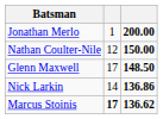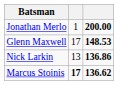 <table class="wikitable sortable" style="text-align:center">
 <tr>
 <th>Batsman</th>
 <th></th>
 <th></th>
 </tr>
 <tr |>
 <td style="text-align:left"> <a href='#'>Jonathan Merlo</a></td>
 <td>1</td>
 <td><strong>200.00</strong></td>
 </tr>
 <tr>
-<td style="text-align:left"> <a href='#'>Nathan Coulter-Nile</a></td>
-<td>12</td>
-<td><strong>150.00</strong></td>
-</tr>
-<tr>
 <td style="text-align:left"> <a href='#'>Glenn Maxwell</a></td>
 <td>17</td>
-<td><strong>148.50</strong></td>
+<td><strong>148.53</strong></td>
 </tr>
 <tr>
 <td style="text-align:left"> <a href='#'>Nick Larkin</a></td>
-<td>14</td>
+<td>13</td>
 <td><strong>136.86</strong></td>
 </tr>
 <tr>
 <td style="text-align:left"> <a href='#'>Marcus Stoinis</a></td>
 <td><strong>17</strong></td>
 <td><strong>136.62</strong></td>
 </tr>
 </table>
